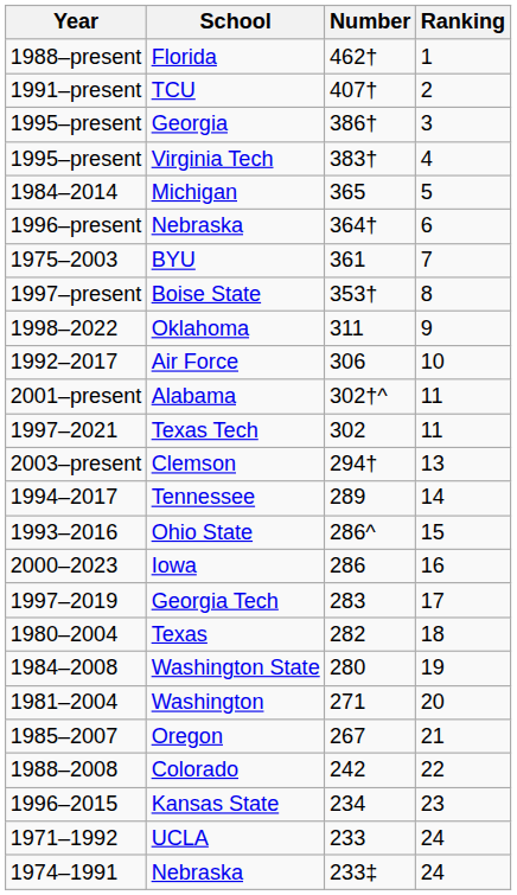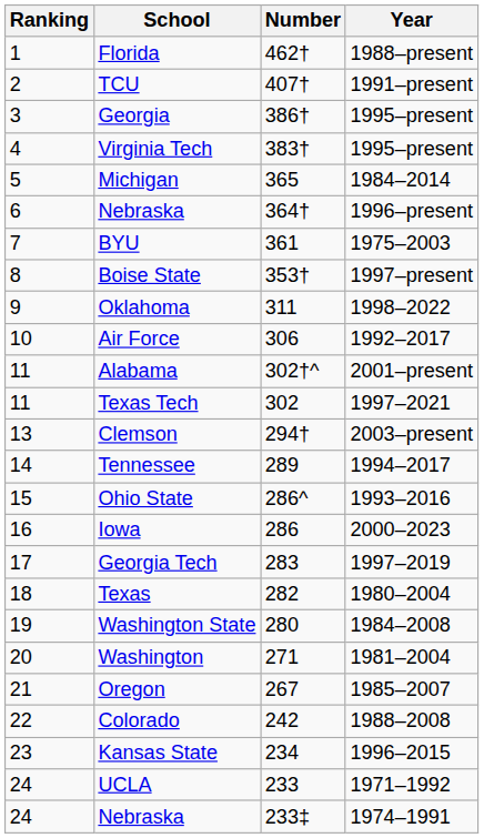 <table class="wikitable">
 <tr>
-<th>Year</th>
+<th>Ranking</th>
 <th>School</th>
 <th>Number</th>
-<th>Ranking</th>
+<th>Year</th>
 </tr>
 <tr>
-<td>1988–present</td>
+<td>1</td>
 <td><a href='#'>Florida</a></td>
 <td>462†</td>
-<td>1</td>
+<td>1988–present</td>
 </tr>
 <tr>
-<td>1991–present</td>
+<td>2</td>
 <td><a href='#'>TCU</a></td>
 <td>407†</td>
-<td>2</td>
+<td>1991–present</td>
 </tr>
 <tr>
-<td>1995–present</td>
+<td>3</td>
 <td><a href='#'>Georgia</a></td>
 <td>386†</td>
-<td>3</td>
+<td>1995–present</td>
 </tr>
 <tr>
-<td>1995–present</td>
+<td>4</td>
 <td><a href='#'>Virginia Tech</a></td>
 <td>383†</td>
-<td>4</td>
+<td>1995–present</td>
 </tr>
 <tr>
-<td>1984–2014</td>
+<td>5</td>
 <td><a href='#'>Michigan</a></td>
 <td>365</td>
-<td>5</td>
+<td>1984–2014</td>
 </tr>
 <tr>
-<td>1996–present</td>
+<td>6</td>
 <td><a href='#'>Nebraska</a></td>
 <td>364†</td>
-<td>6</td>
+<td>1996–present</td>
 </tr>
 <tr>
-<td>1975–2003</td>
+<td>7</td>
 <td><a href='#'>BYU</a></td>
 <td>361</td>
-<td>7</td>
+<td>1975–2003</td>
 </tr>
 <tr>
-<td>1997–present</td>
+<td>8</td>
 <td><a href='#'>Boise State</a></td>
 <td>353†</td>
-<td>8</td>
+<td>1997–present</td>
 </tr>
 <tr>
-<td>1998–2022</td>
+<td>9</td>
 <td><a href='#'>Oklahoma</a></td>
 <td>311</td>
-<td>9</td>
+<td>1998–2022</td>
 </tr>
 <tr>
-<td>1992–2017</td>
+<td>10</td>
 <td><a href='#'>Air Force</a></td>
 <td>306</td>
-<td>10</td>
+<td>1992–2017</td>
 </tr>
 <tr>
-<td>2001–present</td>
+<td>11</td>
 <td><a href='#'>Alabama</a></td>
 <td>302†^</td>
-<td>11</td>
+<td>2001–present</td>
 </tr>
 <tr>
-<td>1997–2021</td>
+<td>11</td>
 <td><a href='#'>Texas Tech</a></td>
 <td>302</td>
-<td>11</td>
+<td>1997–2021</td>
 </tr>
 <tr>
-<td>2003–present</td>
+<td>13</td>
 <td><a href='#'>Clemson</a></td>
 <td>294†</td>
-<td>13</td>
+<td>2003–present</td>
 </tr>
 <tr>
-<td>1994–2017</td>
+<td>14</td>
 <td><a href='#'>Tennessee</a></td>
 <td>289</td>
-<td>14</td>
+<td>1994–2017</td>
 </tr>
 <tr>
-<td>1993–2016</td>
+<td>15</td>
 <td><a href='#'>Ohio State</a></td>
 <td>286^</td>
-<td>15</td>
+<td>1993–2016</td>
 </tr>
 <tr>
-<td>2000–2023</td>
+<td>16</td>
 <td><a href='#'>Iowa</a></td>
 <td>286</td>
-<td>16</td>
+<td>2000–2023</td>
 </tr>
 <tr>
-<td>1997–2019</td>
+<td>17</td>
 <td><a href='#'>Georgia Tech</a></td>
 <td>283</td>
-<td>17</td>
+<td>1997–2019</td>
 </tr>
 <tr>
-<td>1980–2004</td>
+<td>18</td>
 <td><a href='#'>Texas</a></td>
 <td>282</td>
-<td>18</td>
+<td>1980–2004</td>
 </tr>
 <tr>
-<td>1984–2008</td>
+<td>19</td>
 <td><a href='#'>Washington State</a></td>
 <td>280</td>
-<td>19</td>
+<td>1984–2008</td>
 </tr>
 <tr>
-<td>1981–2004</td>
+<td>20</td>
 <td><a href='#'>Washington</a></td>
 <td>271</td>
-<td>20</td>
+<td>1981–2004</td>
 </tr>
 <tr>
-<td>1985–2007</td>
+<td>21</td>
 <td><a href='#'>Oregon</a></td>
 <td>267</td>
-<td>21</td>
+<td>1985–2007</td>
 </tr>
 <tr>
-<td>1988–2008</td>
+<td>22</td>
 <td><a href='#'>Colorado</a></td>
 <td>242</td>
-<td>22</td>
+<td>1988–2008</td>
 </tr>
 <tr>
-<td>1996–2015</td>
+<td>23</td>
 <td><a href='#'>Kansas State</a></td>
 <td>234</td>
-<td>23</td>
+<td>1996–2015</td>
 </tr>
 <tr>
-<td>1971–1992</td>
+<td>24</td>
 <td><a href='#'>UCLA</a></td>
 <td>233</td>
-<td>24</td>
+<td>1971–1992</td>
 </tr>
 <tr>
-<td>1974–1991</td>
+<td>24</td>
 <td><a href='#'>Nebraska</a></td>
 <td>233‡</td>
-<td>24</td>
+<td>1974–1991</td>
 </tr>
 </table>
